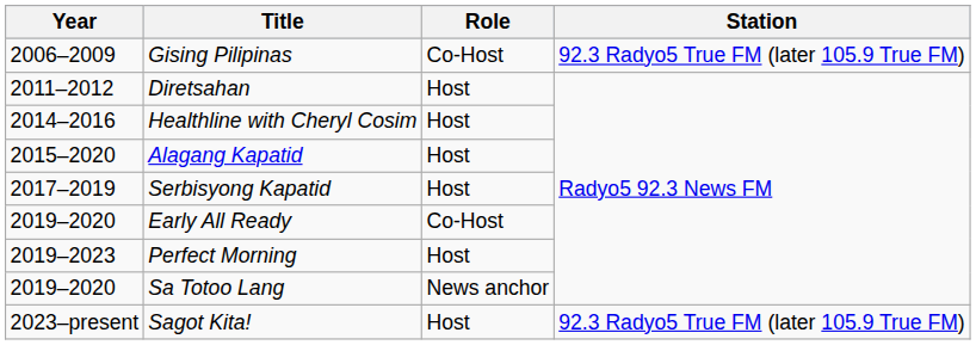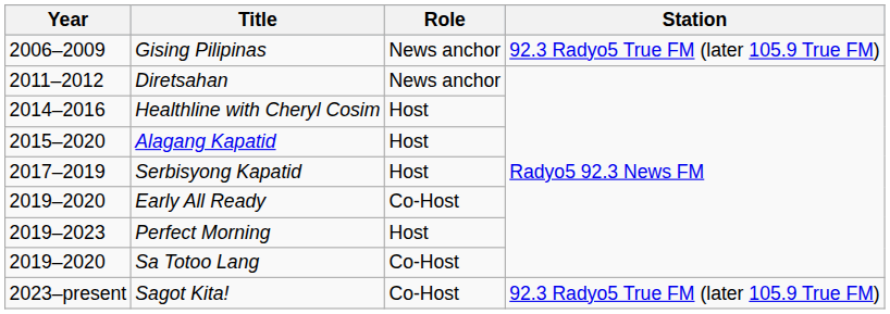 <table class="wikitable sortable" background: #f9f9f9>
 <tr bgcolor="#B0C4DE" align="center">
 <th>Year</th>
 <th>Title</th>
 <th>Role</th>
 <th>Station</th>
 </tr>
 <tr>
 <td>2006–2009</td>
 <td><em>Gising Pilipinas</em></td>
-<td>Co-Host</td>
+<td>News anchor</td>
 <td><a href='#'>92.3 Radyo5 True FM</a> (later <a href='#'>105.9 True FM</a>)</td>
 </tr>
 <tr>
 <td>2011–2012</td>
 <td><em>Diretsahan</em></td>
-<td>Host</td>
+<td>News anchor</td>
 <td rowspan="7"><a href='#'>Radyo5 92.3 News FM</a></td>
 </tr>
 <tr>
 <td>2014–2016</td>
 <td><em>Healthline with Cheryl Cosim</em></td>
 <td>Host</td>
 </tr>
 <tr>
 <td>2015–2020</td>
 <td><em><a href='#'>Alagang Kapatid</a></em></td>
 <td>Host</td>
 </tr>
 <tr>
 <td>2017–2019</td>
 <td><em>Serbisyong Kapatid</em></td>
 <td>Host</td>
 </tr>
 <tr>
 <td>2019–2020</td>
 <td><em>Early All Ready</em></td>
 <td>Co-Host</td>
 </tr>
 <tr>
 <td>2019–2023</td>
 <td><em>Perfect Morning</em></td>
 <td>Host</td>
 </tr>
 <tr>
 <td>2019–2020</td>
 <td><em>Sa Totoo Lang</em></td>
-<td>News anchor</td>
+<td>Co-Host</td>
 </tr>
 <tr>
 <td>2023–present</td>
 <td><em>Sagot Kita!</em></td>
-<td>Host</td>
+<td>Co-Host</td>
 <td><a href='#'>92.3 Radyo5 True FM</a> (later <a href='#'>105.9 True FM</a>)</td>
 </tr>
 </table>
